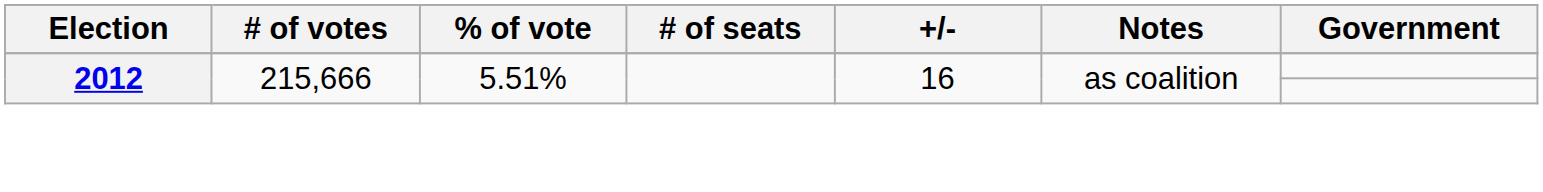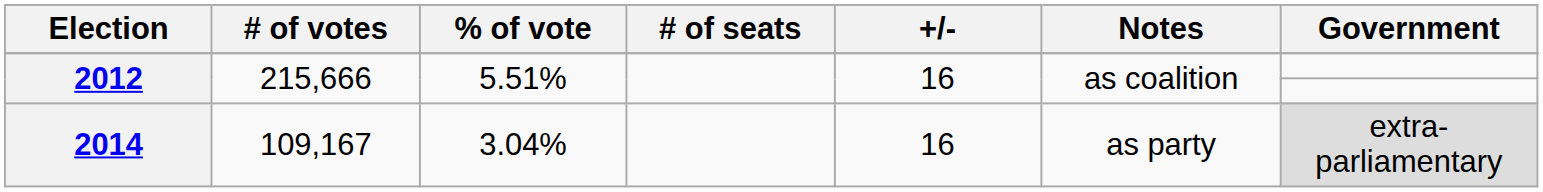 <table class="wikitable" style="text-align:center">
 <tr>
 <th width=100px>Election</th>
 <th width=100px># of votes</th>
 <th width=100px>% of vote</th>
 <th width=100px># of seats</th>
 <th width=100px>+/-</th>
 <th width=117px>Notes</th>
 <th width=125px>Government</th>
 </tr>
 <tr>
 </tr>
 <tr>
 <th rowspan=2><a href='#'>2012</a></th>
 <td rowspan=2>215,666</td>
 <td rowspan=2>5.51%</td>
 <td rowspan=2></td>
 <td rowspan=2> 16</td>
 <td rowspan=2>as coalition</td>
 <td></td>
 </tr>
 <tr>
 <td></td>
 </tr>
+<tr>
+<th><a href='#'>2014</a></th>
+<td>109,167</td>
+<td>3.04%</td>
+<td></td>
+<td> 16</td>
+<td>as party</td>
+<td style="background:#ddd;">extra-parliamentary</td>
+</tr>
 </table>
